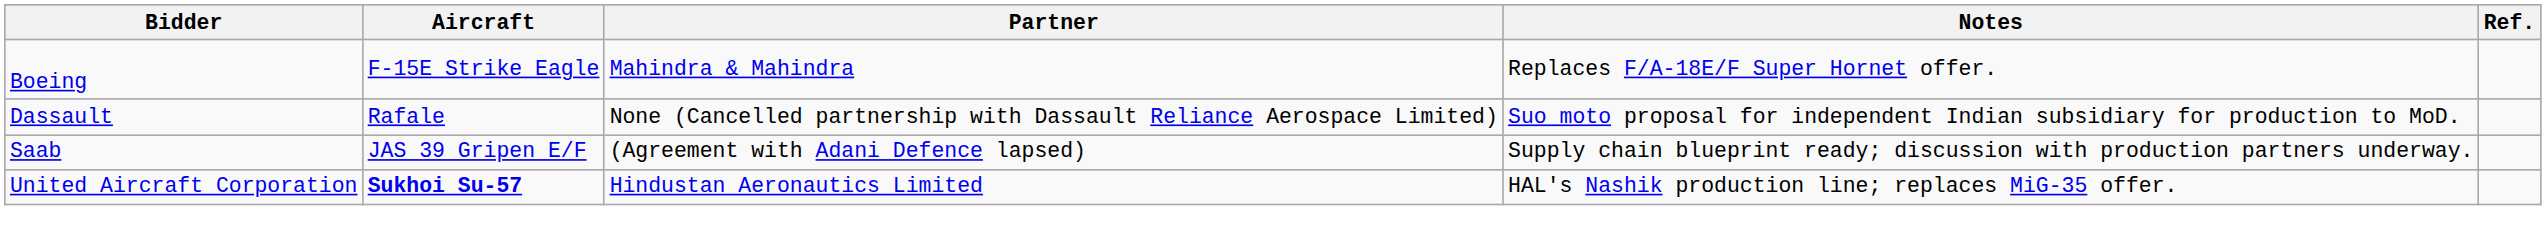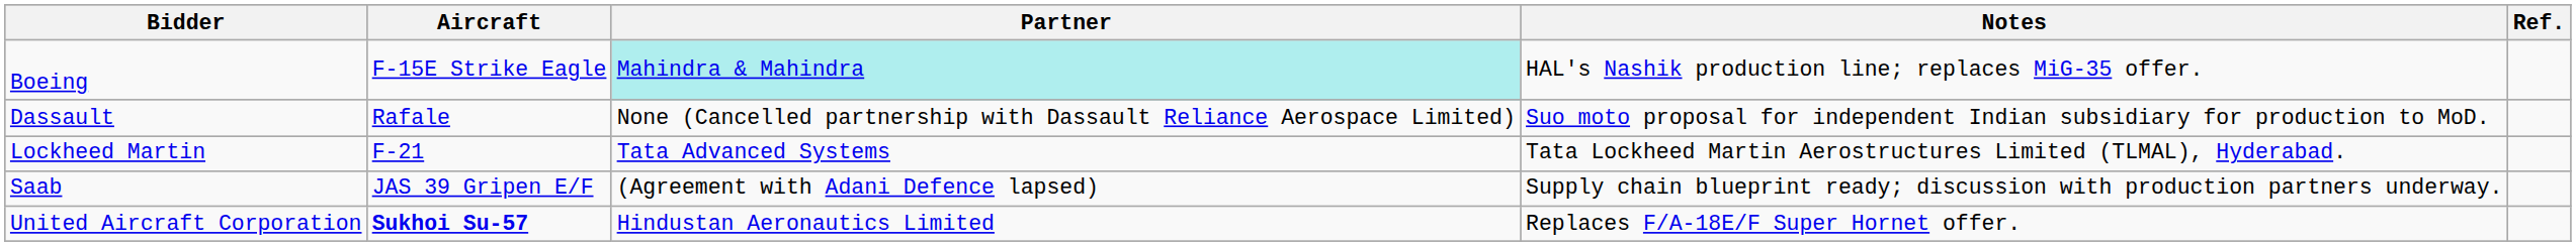 <table class="wikitable">
 <tr>
 <th>Bidder</th>
 <th>Aircraft</th>
 <th>Partner</th>
 <th>Notes</th>
 <th>Ref.</th>
 </tr>
 <tr>
 <td><br><a href='#'>Boeing</a></td>
 <td><a href='#'>F-15E Strike Eagle</a></td>
-<td><a href='#'>Mahindra & Mahindra</a></td>
-<td>Replaces <a href='#'>F/A-18E/F Super Hornet</a> offer.</td>
+<td style="background: paleturquoise;"><a href='#'>Mahindra & Mahindra</a></td>
+<td>HAL's <a href='#'>Nashik</a> production line; replaces <a href='#'>MiG-35</a> offer.</td>
 <td></td>
 </tr>
 <tr>
 <td> <a href='#'>Dassault</a></td>
 <td><a href='#'>Rafale</a></td>
 <td>None (Cancelled partnership with Dassault <a href='#'>Reliance</a> Aerospace Limited)</td>
 <td><a href='#'>Suo moto</a> proposal for independent Indian subsidiary for production to MoD.</td>
+<td></td>
+</tr>
+<tr>
+<td> <a href='#'>Lockheed Martin</a></td>
+<td><a href='#'>F-21</a></td>
+<td><a href='#'>Tata Advanced Systems</a></td>
+<td>Tata Lockheed Martin Aerostructures Limited (TLMAL), <a href='#'>Hyderabad</a>.</td>
 <td></td>
 </tr>
 <tr>
 <td> <a href='#'>Saab</a></td>
 <td><a href='#'>JAS 39 Gripen E/F</a></td>
 <td>(Agreement with <a href='#'>Adani Defence</a> lapsed)</td>
 <td>Supply chain blueprint ready; discussion with production partners underway.</td>
 <td></td>
 </tr>
 <tr>
 <td><a href='#'>United Aircraft Corporation</a></td>
 <td><strong><a href='#'>Sukhoi Su-57</a></strong></td>
 <td><a href='#'>Hindustan Aeronautics Limited</a></td>
-<td>HAL's <a href='#'>Nashik</a> production line; replaces <a href='#'>MiG-35</a> offer.</td>
+<td>Replaces <a href='#'>F/A-18E/F Super Hornet</a> offer.</td>
 <td></td>
 </tr>
 </table>
